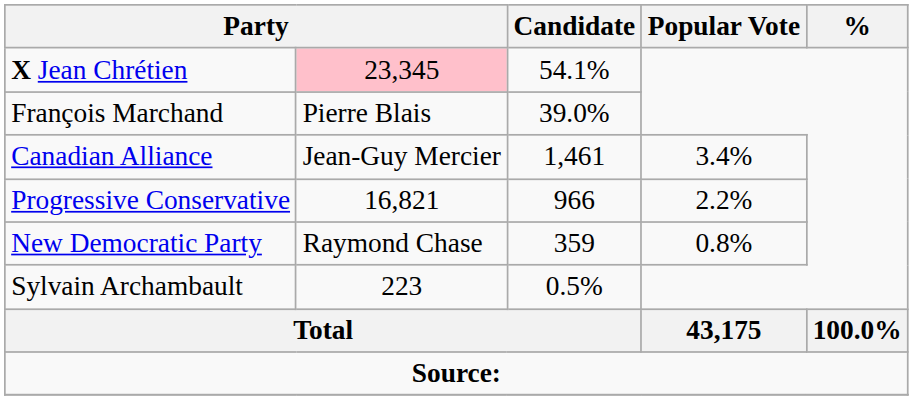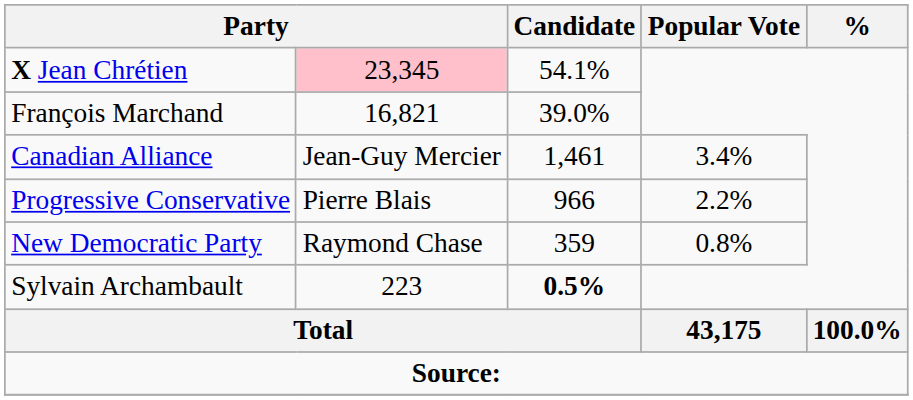 <table class="wikitable">
 <tr>
 <th colspan="2">Party</th>
 <th>Candidate</th>
 <th>Popular Vote</th>
 <th>%</th>
 </tr>
 <tr>
 <td> <strong>X</strong> <a href='#'>Jean Chrétien</a></td>
 <td align=center style="background: pink;">23,345</td>
 <td align=center>54.1%</td>
 </tr>
 <tr>
 <td>François Marchand</td>
-<td>Pierre Blais</td>
+<td align=center>16,821</td>
 <td align=center>39.0%</td>
 </tr>
 <tr>
 <td><a href='#'>Canadian Alliance</a></td>
 <td>Jean-Guy Mercier</td>
 <td align=center>1,461</td>
 <td align=center>3.4%</td>
 </tr>
 <tr>
 <td><a href='#'>Progressive Conservative</a></td>
-<td align=center>16,821</td>
+<td>Pierre Blais</td>
 <td align=center>966</td>
 <td align=center>2.2%</td>
 </tr>
 <tr>
 <td><a href='#'>New Democratic Party</a></td>
 <td>Raymond Chase</td>
 <td align=center>359</td>
 <td align=center>0.8%</td>
 </tr>
 <tr>
 <td>Sylvain Archambault</td>
 <td align=center>223</td>
-<td align=center>0.5%</td>
+<td align=center><strong>0.5%</strong></td>
 </tr>
 <tr>
 <th colspan=3>Total</th>
 <th>43,175</th>
 <th>100.0%</th>
 </tr>
 <tr>
 <td align="center" colspan=5><strong>Source:</strong> </td>
 </tr>
 <tr>
 </tr>
 </table>
